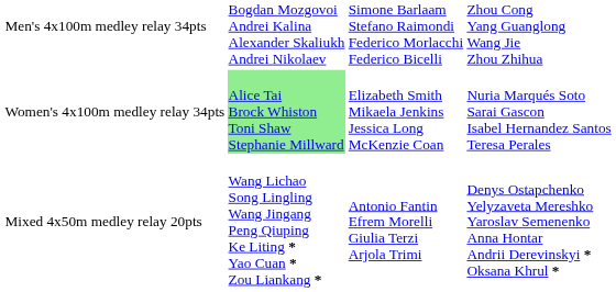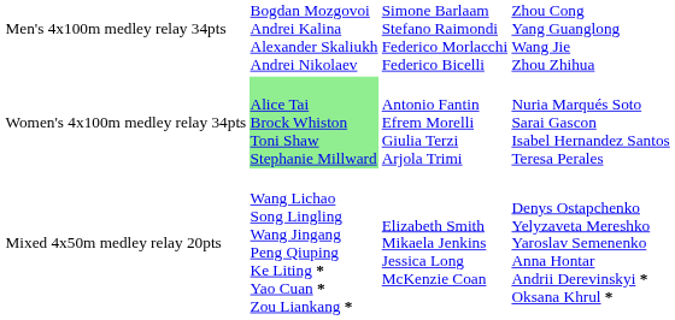 <table>
 <tr>
 <td>Men's 4x100m medley relay 34pts</td>
 <td><br><a href='#'>Bogdan Mozgovoi</a><br><a href='#'>Andrei Kalina</a><br><a href='#'>Alexander Skaliukh</a><br><a href='#'>Andrei Nikolaev</a></td>
 <td><br><a href='#'>Simone Barlaam</a><br><a href='#'>Stefano Raimondi</a><br><a href='#'>Federico Morlacchi</a><br><a href='#'>Federico Bicelli</a></td>
 <td><br><a href='#'>Zhou Cong</a><br><a href='#'>Yang Guanglong</a><br><a href='#'>Wang Jie</a><br><a href='#'>Zhou Zhihua</a></td>
 </tr>
 <tr>
 <td>Women's 4x100m medley relay 34pts</td>
 <td style="background: lightgreen;"><br><a href='#'>Alice Tai</a><br><a href='#'>Brock Whiston</a><br><a href='#'>Toni Shaw</a><br><a href='#'>Stephanie Millward</a></td>
-<td><br><a href='#'>Elizabeth Smith</a><br><a href='#'>Mikaela Jenkins</a><br><a href='#'>Jessica Long</a><br><a href='#'>McKenzie Coan</a></td>
+<td><br><a href='#'>Antonio Fantin</a><br><a href='#'>Efrem Morelli</a><br><a href='#'>Giulia Terzi</a><br><a href='#'>Arjola Trimi</a></td>
 <td><br><a href='#'>Nuria Marqués Soto</a><br><a href='#'>Sarai Gascon</a><br><a href='#'>Isabel Hernandez Santos</a><br><a href='#'>Teresa Perales</a></td>
 </tr>
 <tr>
 <td>Mixed 4x50m medley relay 20pts</td>
 <td><br><a href='#'>Wang Lichao</a><br><a href='#'>Song Lingling</a><br><a href='#'>Wang Jingang</a><br><a href='#'>Peng Qiuping</a><br><a href='#'>Ke Liting</a> <strong>*</strong><br><a href='#'>Yao Cuan</a> <strong>*</strong><br><a href='#'>Zou Liankang</a> <strong>*</strong></td>
-<td><br><a href='#'>Antonio Fantin</a><br><a href='#'>Efrem Morelli</a><br><a href='#'>Giulia Terzi</a><br><a href='#'>Arjola Trimi</a></td>
+<td><br><a href='#'>Elizabeth Smith</a><br><a href='#'>Mikaela Jenkins</a><br><a href='#'>Jessica Long</a><br><a href='#'>McKenzie Coan</a></td>
 <td><br><a href='#'>Denys Ostapchenko</a><br><a href='#'>Yelyzaveta Mereshko</a><br><a href='#'>Yaroslav Semenenko</a><br><a href='#'>Anna Hontar</a><br><a href='#'>Andrii Derevinskyi</a> <strong>*</strong><br><a href='#'>Oksana Khrul</a> <strong>*</strong></td>
 </tr>
 </table>
